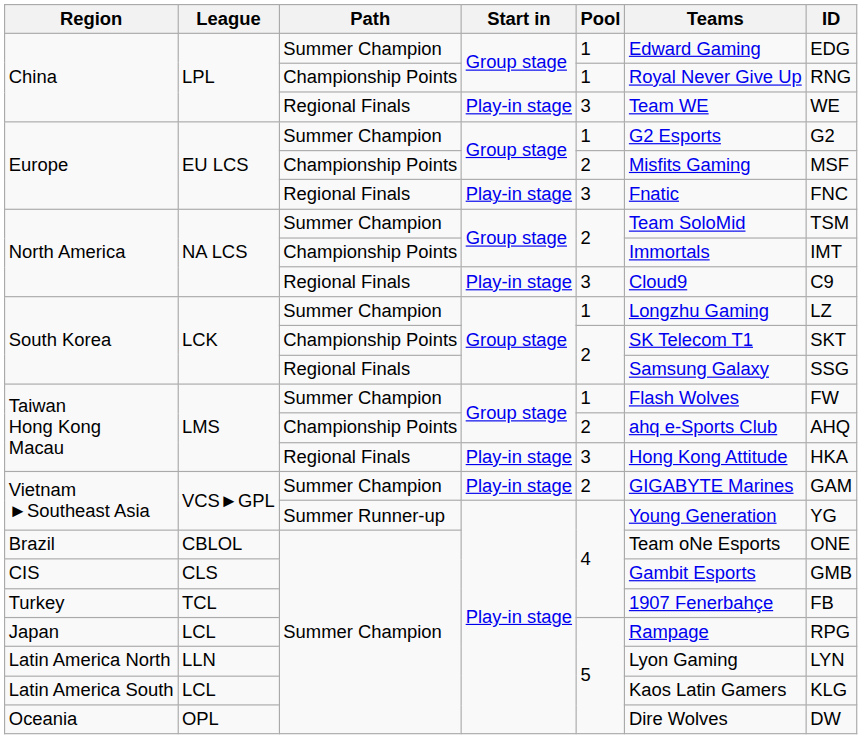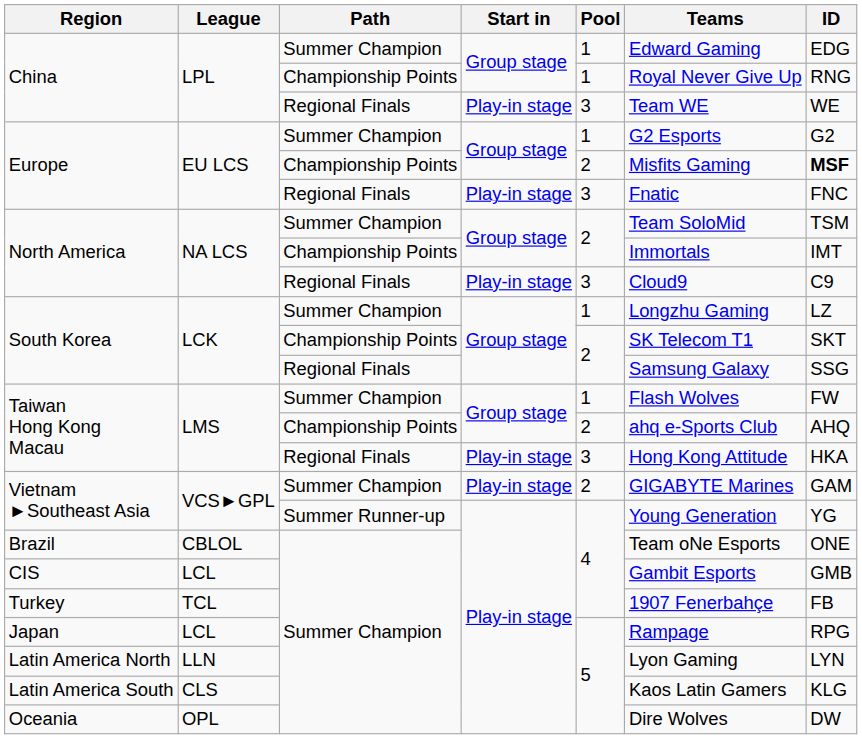 <table class="wikitable">
 <tr>
 <th>Region</th>
 <th><strong>League</strong></th>
 <th><strong>Path</strong></th>
 <th>Start in</th>
 <th>Pool</th>
 <th>Teams</th>
 <th>ID</th>
 </tr>
 <tr>
 <td rowspan="3">China</td>
 <td rowspan="3" href="2016 League of Legends World Championship">LPL</td>
 <td>Summer Champion</td>
 <td rowspan="2"><a href='#'>Group stage</a></td>
 <td>1</td>
 <td> <a href='#'>Edward Gaming</a></td>
 <td>EDG</td>
 </tr>
 <tr>
 <td>Championship Points</td>
 <td>1</td>
 <td> <a href='#'>Royal Never Give Up</a></td>
 <td>RNG</td>
 </tr>
 <tr>
 <td>Regional Finals</td>
 <td><a href='#'>Play-in stage</a></td>
 <td>3</td>
 <td> <a href='#'>Team WE</a></td>
 <td>WE</td>
 </tr>
 <tr>
 <td rowspan="3" href="Flash Wolves">Europe</td>
 <td rowspan="3">EU LCS</td>
 <td>Summer Champion</td>
 <td rowspan="2"><a href='#'>Group stage</a></td>
 <td>1</td>
 <td> <a href='#'>G2 Esports</a></td>
 <td>G2</td>
 </tr>
 <tr>
 <td>Championship Points</td>
 <td>2</td>
 <td> <a href='#'>Misfits Gaming</a></td>
-<td>MSF</td>
+<td><strong>MSF</strong></td>
 </tr>
 <tr>
 <td>Regional Finals</td>
 <td><a href='#'>Play-in stage</a></td>
 <td>3</td>
 <td> <a href='#'>Fnatic</a></td>
 <td>FNC</td>
 </tr>
 <tr>
 <td rowspan="3">North America</td>
 <td rowspan="3" href="G2 Esports">NA LCS</td>
 <td>Summer Champion</td>
 <td rowspan="2"><a href='#'>Group stage</a></td>
 <td rowspan="2">2</td>
 <td> <a href='#'>Team SoloMid</a></td>
 <td>TSM</td>
 </tr>
 <tr>
 <td>Championship Points</td>
 <td> <a href='#'>Immortals</a></td>
 <td>IMT</td>
 </tr>
 <tr>
 <td>Regional Finals</td>
 <td><a href='#'>Play-in stage</a></td>
 <td>3</td>
 <td> <a href='#'>Cloud9</a></td>
 <td>C9</td>
 </tr>
 <tr>
 <td rowspan="3">South Korea</td>
 <td rowspan="3">LCK</td>
 <td>Summer Champion</td>
 <td rowspan="3"><a href='#'>Group stage</a></td>
 <td>1</td>
 <td> <a href='#'>Longzhu Gaming</a></td>
 <td>LZ</td>
 </tr>
 <tr>
 <td>Championship Points</td>
 <td rowspan="2">2</td>
 <td> <a href='#'>SK Telecom T1</a></td>
 <td>SKT</td>
 </tr>
 <tr>
 <td>Regional Finals</td>
 <td> <a href='#'>Samsung Galaxy</a></td>
 <td>SSG</td>
 </tr>
 <tr>
 <td rowspan="3">Taiwan<br>Hong Kong<br>Macau</td>
 <td rowspan="3">LMS</td>
 <td>Summer Champion</td>
 <td rowspan="2"><a href='#'>Group stage</a></td>
 <td>1</td>
 <td> <a href='#'>Flash Wolves</a></td>
 <td>FW</td>
 </tr>
 <tr>
 <td>Championship Points</td>
 <td>2</td>
 <td> <a href='#'>ahq e-Sports Club</a></td>
 <td>AHQ</td>
 </tr>
 <tr>
 <td>Regional Finals</td>
 <td><a href='#'>Play-in stage</a></td>
 <td>3</td>
 <td> <a href='#'>Hong Kong Attitude</a></td>
 <td>HKA</td>
 </tr>
 <tr>
 <td rowspan="2">Vietnam<br>►Southeast Asia</td>
 <td rowspan="2">VCS►GPL</td>
 <td>Summer Champion</td>
 <td><a href='#'>Play-in stage</a></td>
 <td>2</td>
 <td> <a href='#'>GIGABYTE Marines</a></td>
 <td>GAM</td>
 </tr>
 <tr>
 <td>Summer Runner-up</td>
 <td rowspan="8"><a href='#'>Play-in stage</a></td>
 <td rowspan="4">4</td>
 <td> <a href='#'>Young Generation</a></td>
 <td>YG</td>
 </tr>
 <tr>
 <td href="Hong Kong Attitude">Brazil</td>
 <td>CBLOL</td>
 <td rowspan="7">Summer Champion</td>
 <td> Team oNe Esports</td>
 <td>ONE</td>
 </tr>
 <tr>
 <td>CIS</td>
-<td href="Team ONE">CLS</td>
+<td>LCL</td>
 <td> <a href='#'>Gambit Esports</a></td>
 <td>GMB</td>
 </tr>
 <tr>
 <td href="Dire Wolves Gaming">Turkey</td>
 <td>TCL</td>
 <td> <a href='#'>1907 Fenerbahçe</a></td>
 <td>FB</td>
 </tr>
 <tr>
 <td>Japan</td>
 <td>LCL</td>
 <td rowspan="4">5</td>
 <td> <a href='#'>Rampage</a></td>
 <td>RPG</td>
 </tr>
 <tr>
 <td>Latin America North</td>
 <td>LLN</td>
 <td> Lyon Gaming</td>
 <td>LYN</td>
 </tr>
 <tr>
 <td>Latin America South</td>
-<td>LCL</td>
+<td href="Team ONE">CLS</td>
 <td> Kaos Latin Gamers</td>
 <td>KLG</td>
 </tr>
 <tr>
 <td href="1907 Fenerbahçe eSports">Oceania</td>
 <td>OPL</td>
 <td> Dire Wolves</td>
 <td>DW</td>
 </tr>
 </table>
